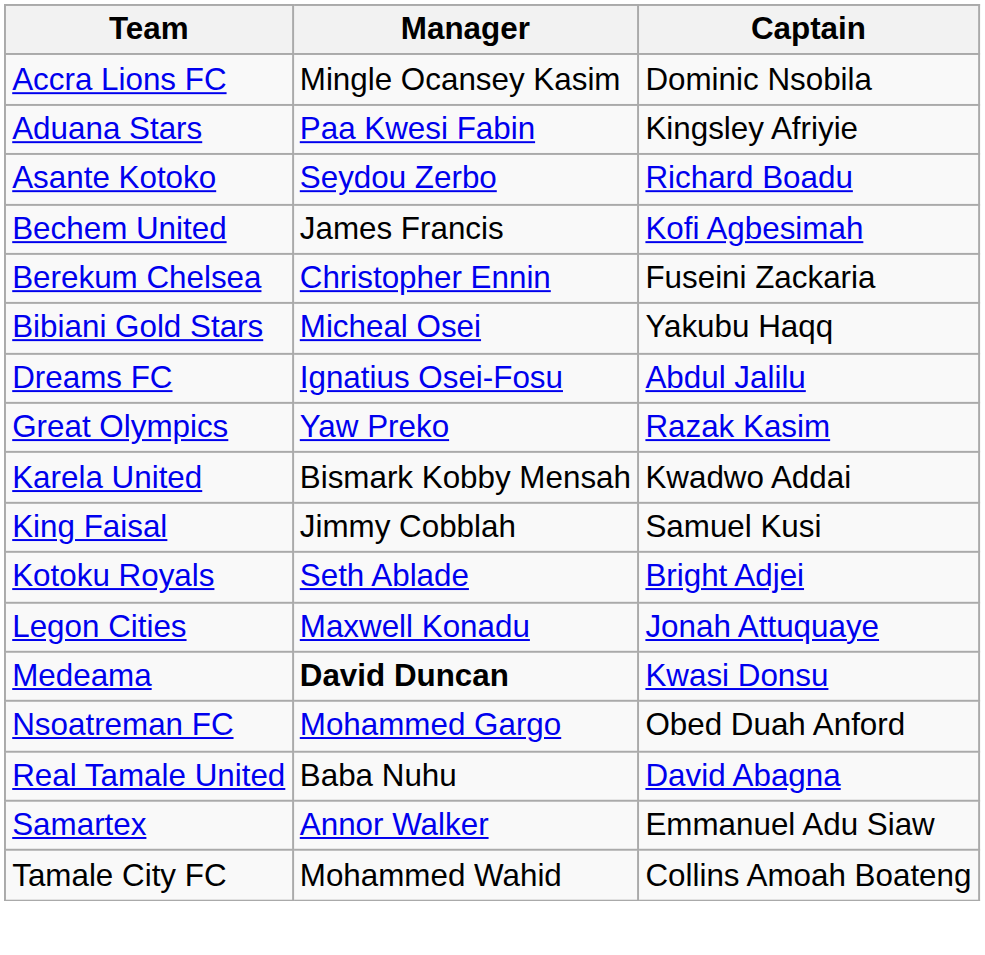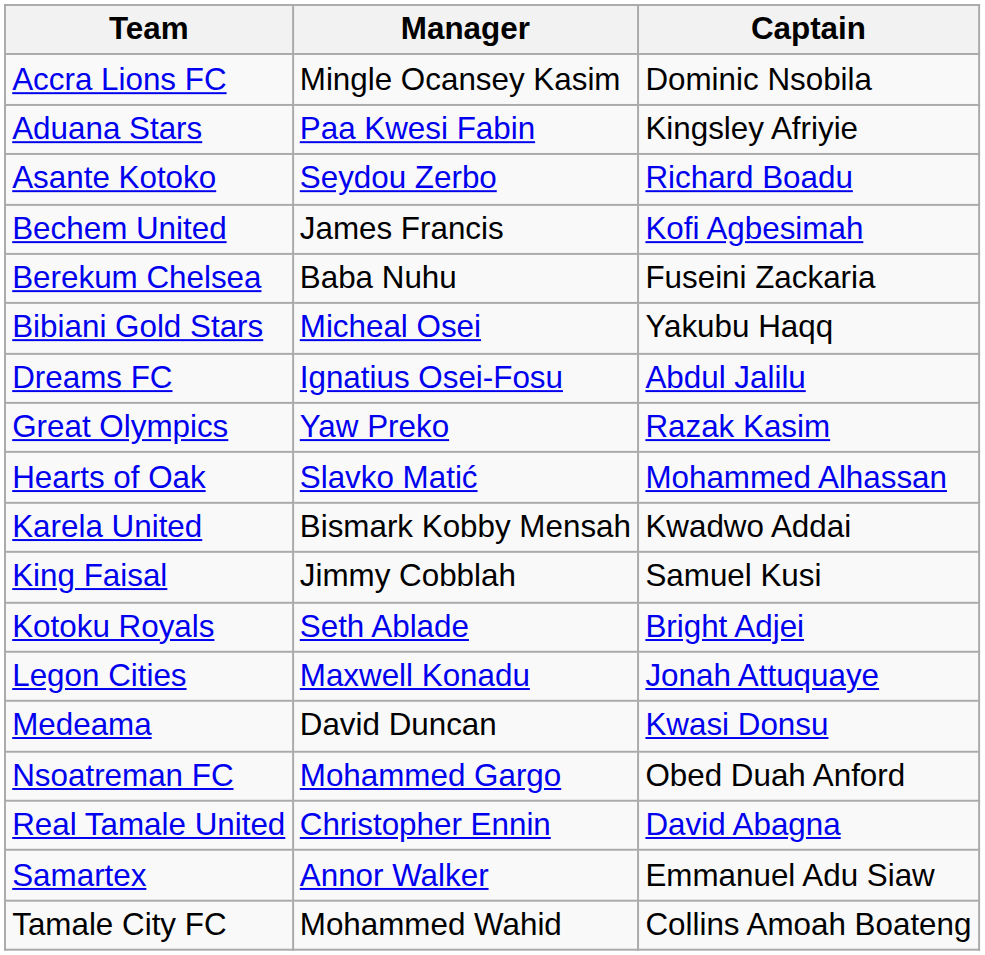 <table class="wikitable">
 <tr>
 <th>Team</th>
 <th>Manager</th>
 <th>Captain</th>
 </tr>
 <tr>
 <td><a href='#'>Accra Lions FC</a></td>
 <td> Mingle Ocansey Kasim</td>
 <td> Dominic Nsobila</td>
 </tr>
 <tr>
 <td><a href='#'>Aduana Stars</a></td>
 <td> <a href='#'>Paa Kwesi Fabin</a></td>
 <td> Kingsley Afriyie</td>
 </tr>
 <tr>
 <td><a href='#'>Asante Kotoko</a></td>
 <td> <a href='#'>Seydou Zerbo</a></td>
 <td> <a href='#'>Richard Boadu</a></td>
 </tr>
 <tr>
 <td><a href='#'>Bechem United</a></td>
 <td> James Francis</td>
 <td> <a href='#'>Kofi Agbesimah</a></td>
 </tr>
 <tr>
 <td><a href='#'>Berekum Chelsea</a></td>
-<td> <a href='#'>Christopher Ennin</a></td>
+<td> Baba Nuhu</td>
 <td> Fuseini Zackaria</td>
 </tr>
 <tr>
 <td><a href='#'>Bibiani Gold Stars</a></td>
 <td> <a href='#'>Micheal Osei</a></td>
 <td> Yakubu Haqq</td>
 </tr>
 <tr>
 <td><a href='#'>Dreams FC</a></td>
 <td> <a href='#'>Ignatius Osei-Fosu</a></td>
 <td> <a href='#'>Abdul Jalilu</a></td>
 </tr>
 <tr>
 <td><a href='#'>Great Olympics</a></td>
 <td> <a href='#'>Yaw Preko</a></td>
 <td> <a href='#'>Razak Kasim</a></td>
+</tr>
+<tr>
+<td><a href='#'>Hearts of Oak</a></td>
+<td> <a href='#'>Slavko Matić</a></td>
+<td> <a href='#'>Mohammed Alhassan</a></td>
 </tr>
 <tr>
 <td><a href='#'>Karela United</a></td>
 <td> Bismark Kobby Mensah</td>
 <td> Kwadwo Addai</td>
 </tr>
 <tr>
 <td><a href='#'>King Faisal</a></td>
 <td> Jimmy Cobblah</td>
 <td> Samuel Kusi</td>
 </tr>
 <tr>
 <td><a href='#'>Kotoku Royals</a></td>
 <td> <a href='#'>Seth Ablade</a></td>
 <td> <a href='#'>Bright Adjei</a></td>
 </tr>
 <tr>
 <td><a href='#'>Legon Cities</a></td>
 <td> <a href='#'>Maxwell Konadu</a></td>
 <td> <a href='#'>Jonah Attuquaye</a></td>
 </tr>
 <tr>
 <td><a href='#'>Medeama</a></td>
-<td><strong> David Duncan</strong></td>
+<td> David Duncan</td>
 <td> <a href='#'>Kwasi Donsu</a></td>
 </tr>
 <tr>
 <td><a href='#'>Nsoatreman FC</a></td>
 <td> <a href='#'>Mohammed Gargo</a></td>
 <td> Obed Duah Anford</td>
 </tr>
 <tr>
 <td><a href='#'>Real Tamale United</a></td>
-<td> Baba Nuhu</td>
+<td> <a href='#'>Christopher Ennin</a></td>
 <td> <a href='#'>David Abagna</a></td>
 </tr>
 <tr>
 <td><a href='#'>Samartex</a></td>
 <td> <a href='#'>Annor Walker</a></td>
 <td> Emmanuel Adu Siaw</td>
 </tr>
 <tr>
 <td>Tamale City FC</td>
 <td> Mohammed Wahid</td>
 <td> Collins Amoah Boateng</td>
 </tr>
 </table>
